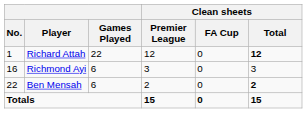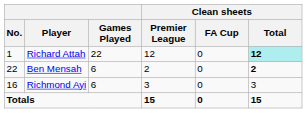 <table class="wikitable sortable alternance">
 <tr>
 <th colspan="3"></th>
 <th colspan="3">Clean sheets</th>
 </tr>
 <tr>
 <th>No.</th>
 <th>Player</th>
 <th width="80">Games Played</th>
 <th width="80">Premier League</th>
 <th width="80">FA Cup</th>
 <th width="80">Total</th>
 </tr>
 <tr>
 <td>1</td>
 <td> <a href='#'>Richard Attah</a></td>
 <td>22</td>
 <td>12</td>
 <td>0</td>
-<td><strong>12</strong></td>
+<td style="background: paleturquoise;"><strong>12</strong></td>
+</tr>
+<tr>
+<td>22</td>
+<td> <a href='#'>Ben Mensah</a></td>
+<td>6</td>
+<td>2</td>
+<td>0</td>
+<td><strong>2</strong></td>
 </tr>
 <tr>
 <td>16</td>
 <td> <a href='#'>Richmond Ayi</a></td>
 <td>6</td>
 <td>3</td>
 <td>0</td>
 <td>3</td>
 </tr>
-<tr>
-<td>22</td>
-<td> <a href='#'>Ben Mensah</a></td>
-<td>6</td>
-<td>2</td>
-<td>0</td>
-<td><strong>2</strong></td>
-</tr>
 <tr class="sortbottom">
 <td colspan="3"><strong>Totals</strong></td>
 <td><strong>15</strong></td>
 <td><strong>0</strong></td>
 <td><strong>15</strong></td>
 </tr>
 </table>
